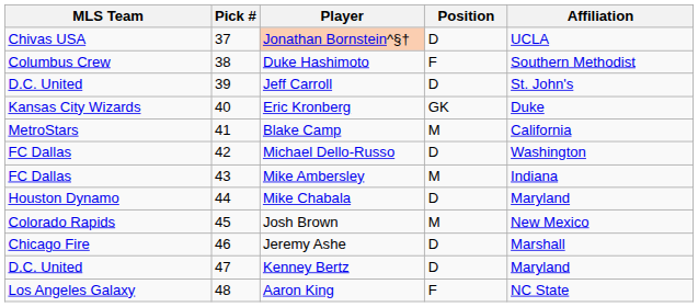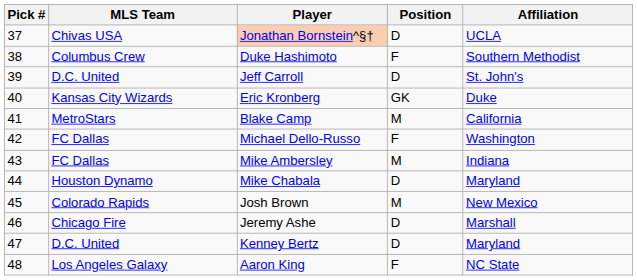 <table class="wikitable sortable">
 <tr>
+<th width=7%>Pick #</th>
 <th width=30%>MLS Team</th>
-<th width=7%>Pick #</th>
 <th width=24%>Player</th>
 <th width=12%>Position</th>
 <th>Affiliation</th>
 </tr>
 <tr>
+<td>37</td>
 <td><a href='#'>Chivas USA</a></td>
-<td>37</td>
 <td bgcolor="#FBCEB1"> <a href='#'>Jonathan Bornstein</a>^§†</td>
 <td>D</td>
 <td><a href='#'>UCLA</a></td>
 </tr>
 <tr>
+<td>38</td>
 <td><a href='#'>Columbus Crew</a></td>
-<td>38</td>
 <td> <a href='#'>Duke Hashimoto</a></td>
 <td>F</td>
 <td><a href='#'>Southern Methodist</a></td>
 </tr>
 <tr>
+<td>39</td>
 <td><a href='#'>D.C. United</a></td>
-<td>39</td>
 <td> <a href='#'>Jeff Carroll</a></td>
 <td>D</td>
 <td><a href='#'>St. John's</a></td>
 </tr>
 <tr>
+<td>40</td>
 <td><a href='#'>Kansas City Wizards</a></td>
-<td>40</td>
 <td> <a href='#'>Eric Kronberg</a></td>
 <td>GK</td>
 <td><a href='#'>Duke</a></td>
 </tr>
 <tr>
+<td>41</td>
 <td><a href='#'>MetroStars</a></td>
-<td>41</td>
 <td> <a href='#'>Blake Camp</a></td>
 <td>M</td>
 <td><a href='#'>California</a></td>
 </tr>
 <tr>
+<td>42</td>
 <td><a href='#'>FC Dallas</a></td>
-<td>42</td>
 <td> <a href='#'>Michael Dello-Russo</a></td>
-<td>D</td>
+<td>F</td>
 <td><a href='#'>Washington</a></td>
 </tr>
 <tr>
+<td>43</td>
 <td><a href='#'>FC Dallas</a></td>
-<td>43</td>
 <td> <a href='#'>Mike Ambersley</a></td>
 <td>M</td>
 <td><a href='#'>Indiana</a></td>
 </tr>
 <tr>
+<td>44</td>
 <td><a href='#'>Houston Dynamo</a></td>
-<td>44</td>
 <td> <a href='#'>Mike Chabala</a></td>
 <td>D</td>
 <td><a href='#'>Maryland</a></td>
 </tr>
 <tr>
+<td>45</td>
 <td><a href='#'>Colorado Rapids</a></td>
-<td>45</td>
 <td> Josh Brown</td>
 <td>M</td>
 <td><a href='#'>New Mexico</a></td>
 </tr>
 <tr>
+<td>46</td>
 <td><a href='#'>Chicago Fire</a></td>
-<td>46</td>
 <td> Jeremy Ashe</td>
 <td>D</td>
 <td><a href='#'>Marshall</a></td>
 </tr>
 <tr>
+<td>47</td>
 <td><a href='#'>D.C. United</a></td>
-<td>47</td>
 <td> <a href='#'>Kenney Bertz</a></td>
 <td>D</td>
 <td><a href='#'>Maryland</a></td>
 </tr>
 <tr>
+<td>48</td>
 <td><a href='#'>Los Angeles Galaxy</a></td>
-<td>48</td>
 <td> <a href='#'>Aaron King</a></td>
 <td>F</td>
 <td><a href='#'>NC State</a></td>
 </tr>
 </table>
